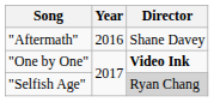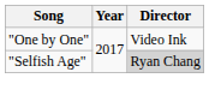 <table class="wikitable">
 <tr>
 <th>Song</th>
 <th>Year</th>
 <th>Director</th>
 </tr>
 <tr>
-<td>"Aftermath"</td>
-<td>2016</td>
-<td>Shane Davey</td>
-</tr>
-<tr>
 <td>"One by One"</td>
 <td rowspan="2">2017</td>
-<td><strong>Video Ink</strong></td>
+<td>Video Ink</td>
 </tr>
 <tr>
 <td>"Selfish Age"</td>
 <td style="background: lightgrey;">Ryan Chang</td>
 </tr>
 </table>
